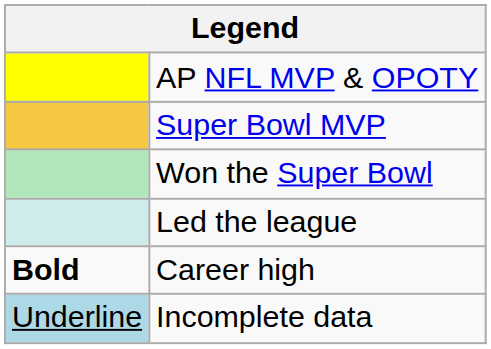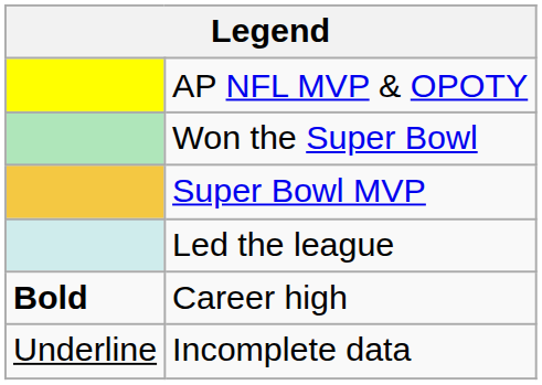 <table class="wikitable">
 <tr>
 <th colspan="2">Legend</th>
 </tr>
 <tr>
 <td style="background:#ffff00; width:3em;"></td>
 <td>AP <a href='#'>NFL MVP</a> & <a href='#'>OPOTY</a></td>
 </tr>
 <tr>
+<td style="background:#afe6ba; width:3em;"></td>
+<td>Won the <a href='#'>Super Bowl</a></td>
+</tr>
+<tr>
 <td style="background:#f4c842; width:3em;"></td>
 <td><a href='#'>Super Bowl MVP</a></td>
-</tr>
-<tr>
-<td style="background:#afe6ba; width:3em;"></td>
-<td>Won the <a href='#'>Super Bowl</a></td>
 </tr>
 <tr>
 <td style="background:#cfecec; width:3em;"></td>
 <td>Led the league</td>
 </tr>
 <tr>
 <td style="width:3em;"><strong>Bold</strong></td>
 <td>Career high</td>
 </tr>
 <tr>
-<td style="background: lightblue; width:3em;"><u>Underline</u></td>
+<td style="width:3em;"><u>Underline</u></td>
 <td>Incomplete data</td>
 </tr>
 </table>
